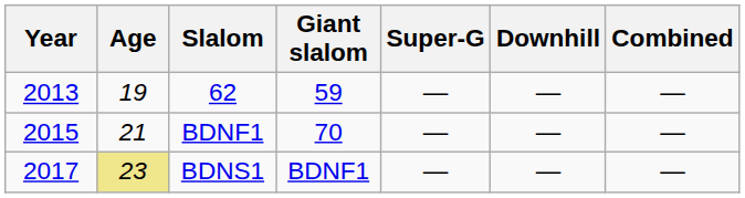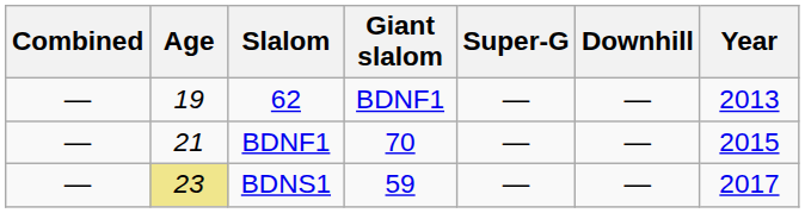 <table class=wikitable style="text-align:center">
 <tr>
-<th>  Year  </th>
+<th>Combined</th>
 <th> Age </th>
 <th> Slalom </th>
 <th> Giant <br> slalom </th>
 <th>Super-G</th>
 <th>Downhill</th>
-<th>Combined</th>
+<th>  Year  </th>
 </tr>
 <tr>
-<td><a href='#'>2013</a></td>
+<td>—</td>
 <td><em>19</em></td>
 <td><a href='#'>62</a></td>
-<td><a href='#'>59</a></td>
+<td><a href='#'>BDNF1</a></td>
 <td>—</td>
 <td>—</td>
-<td>—</td>
+<td><a href='#'>2013</a></td>
 </tr>
 <tr>
-<td><a href='#'>2015</a></td>
+<td>—</td>
 <td><em>21</em></td>
 <td><a href='#'>BDNF1</a></td>
 <td><a href='#'>70</a></td>
 <td>—</td>
 <td>—</td>
-<td>—</td>
+<td><a href='#'>2015</a></td>
 </tr>
 <tr>
-<td><a href='#'>2017</a></td>
+<td>—</td>
 <td style="background: khaki;"><em>23</em></td>
 <td><a href='#'>BDNS1</a></td>
-<td><a href='#'>BDNF1</a></td>
+<td><a href='#'>59</a></td>
 <td>—</td>
 <td>—</td>
-<td>—</td>
+<td><a href='#'>2017</a></td>
 </tr>
 </table>
